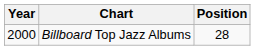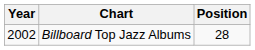 <table class="wikitable">
 <tr>
 <th>Year</th>
 <th>Chart</th>
 <th>Position</th>
 </tr>
 <tr>
-<td>2000</td>
+<td>2002</td>
 <td><em>Billboard</em> Top Jazz Albums</td>
 <td align="center">28</td>
 </tr>
 </table>
